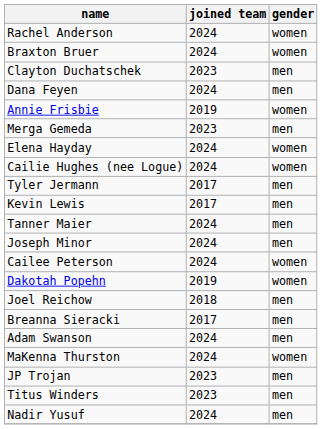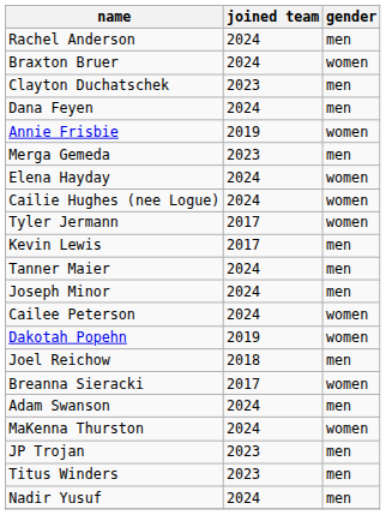 <table class="wikitable sortable">
 <tr>
 <th>name</th>
 <th>joined team</th>
 <th>gender</th>
 </tr>
 <tr>
 <td data-sort-value="Anderson">Rachel Anderson</td>
 <td>2024</td>
-<td>women</td>
+<td>men</td>
 </tr>
 <tr>
 <td data-sort-value="Bruer">Braxton Bruer</td>
 <td>2024</td>
 <td>women</td>
 </tr>
 <tr>
 <td data-sort-value="Duchatschek">Clayton Duchatschek</td>
 <td>2023</td>
 <td>men</td>
 </tr>
 <tr>
 <td data-sort-value="Feyen">Dana Feyen</td>
 <td>2024</td>
 <td>men</td>
 </tr>
 <tr>
 <td data-sort-value="Frisbie"><a href='#'>Annie Frisbie</a></td>
 <td>2019</td>
 <td>women</td>
 </tr>
 <tr>
 <td data-sort-value="Gemeda">Merga Gemeda</td>
 <td>2023</td>
 <td>men</td>
 </tr>
 <tr>
 <td data-sort-value="Hayday">Elena Hayday</td>
 <td>2024</td>
 <td>women</td>
 </tr>
 <tr>
 <td data-sort-value="Hughes">Cailie Hughes (nee Logue)</td>
 <td>2024</td>
 <td>women</td>
 </tr>
 <tr>
 <td data-sort-value="Jermann">Tyler Jermann</td>
 <td>2017</td>
-<td>men</td>
+<td>women</td>
 </tr>
 <tr>
 <td data-sort-value="Lewis">Kevin Lewis</td>
 <td>2017</td>
 <td>men</td>
 </tr>
 <tr>
 <td data-sort-value="Maier">Tanner Maier</td>
 <td>2024</td>
 <td>men</td>
 </tr>
 <tr>
 <td data-sort-value="Minor">Joseph Minor</td>
 <td>2024</td>
 <td>men</td>
 </tr>
 <tr>
 <td data-sort-value="Peterson">Cailee Peterson</td>
 <td>2024</td>
 <td>women</td>
 </tr>
 <tr>
 <td data-sort-value="Popehn"><a href='#'>Dakotah Popehn</a></td>
 <td>2019</td>
 <td>women</td>
 </tr>
 <tr>
 <td data-sort-value="Reichow">Joel Reichow</td>
 <td>2018</td>
 <td>men</td>
 </tr>
 <tr>
 <td data-sort-value="Sieracki">Breanna Sieracki</td>
 <td>2017</td>
-<td>men</td>
+<td>women</td>
 </tr>
 <tr>
 <td data-sort-value="Swanson">Adam Swanson</td>
 <td>2024</td>
 <td>men</td>
 </tr>
 <tr>
 <td data-sort-value="Thurston">MaKenna Thurston</td>
 <td>2024</td>
 <td>women</td>
 </tr>
 <tr>
 <td data-sort-value="Trojan">JP Trojan</td>
 <td>2023</td>
 <td>men</td>
 </tr>
 <tr>
 <td data-sort-value="Winders">Titus Winders</td>
 <td>2023</td>
 <td>men</td>
 </tr>
 <tr>
 <td data-sort-value="Yusuf">Nadir Yusuf</td>
 <td>2024</td>
 <td>men</td>
 </tr>
 <tr>
 </tr>
 </table>
